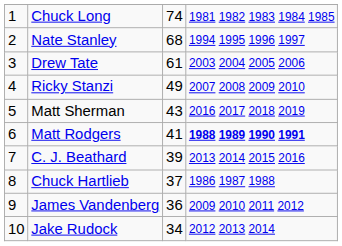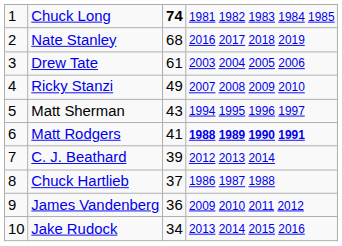 <table class="wikitable">
 <tr>
 </tr>
 <tr>
 <td>1</td>
 <td><a href='#'>Chuck Long</a></td>
-<td>74</td>
+<td><strong>74</strong></td>
 <td style="font-size:80%;"><a href='#'>1981</a> <a href='#'>1982</a> <a href='#'>1983</a> <a href='#'>1984</a> <a href='#'>1985</a></td>
 </tr>
 <tr>
 <td>2</td>
 <td><a href='#'>Nate Stanley</a></td>
 <td>68</td>
-<td style="font-size:80%;"><a href='#'>1994</a> <a href='#'>1995</a> <a href='#'>1996</a> <a href='#'>1997</a></td>
+<td style="font-size:80%;"><a href='#'>2016</a> <a href='#'>2017</a> <a href='#'>2018</a> <a href='#'>2019</a></td>
 </tr>
 <tr>
 <td>3</td>
 <td><a href='#'>Drew Tate</a></td>
 <td>61</td>
 <td style="font-size:80%;"><a href='#'>2003</a> <a href='#'>2004</a> <a href='#'>2005</a> <a href='#'>2006</a></td>
 </tr>
 <tr>
 <td>4</td>
 <td><a href='#'>Ricky Stanzi</a></td>
 <td>49</td>
 <td style="font-size:80%;"><a href='#'>2007</a> <a href='#'>2008</a> <a href='#'>2009</a> <a href='#'>2010</a></td>
 </tr>
 <tr>
 <td>5</td>
 <td>Matt Sherman</td>
 <td>43</td>
-<td style="font-size:80%;"><a href='#'>2016</a> <a href='#'>2017</a> <a href='#'>2018</a> <a href='#'>2019</a></td>
+<td style="font-size:80%;"><a href='#'>1994</a> <a href='#'>1995</a> <a href='#'>1996</a> <a href='#'>1997</a></td>
 </tr>
 <tr>
 <td>6</td>
 <td><a href='#'>Matt Rodgers</a></td>
 <td>41</td>
 <td style="font-size:80%;"><strong><a href='#'>1988</a> <a href='#'>1989</a> <a href='#'>1990</a> <a href='#'>1991</a></strong></td>
 </tr>
 <tr>
 <td>7</td>
 <td><a href='#'>C. J. Beathard</a></td>
 <td>39</td>
-<td style="font-size:80%;"><a href='#'>2013</a> <a href='#'>2014</a> <a href='#'>2015</a> <a href='#'>2016</a></td>
+<td style="font-size:80%;"><a href='#'>2012</a> <a href='#'>2013</a> <a href='#'>2014</a><br></td>
 </tr>
 <tr>
 <td>8</td>
 <td><a href='#'>Chuck Hartlieb</a></td>
 <td>37</td>
 <td style="font-size:80%;"><a href='#'>1986</a> <a href='#'>1987</a> <a href='#'>1988</a></td>
 </tr>
 <tr>
 <td>9</td>
 <td><a href='#'>James Vandenberg</a></td>
 <td>36</td>
 <td style="font-size:80%;"><a href='#'>2009</a> <a href='#'>2010</a> <a href='#'>2011</a> <a href='#'>2012</a></td>
 </tr>
 <tr>
 <td>10</td>
 <td><a href='#'>Jake Rudock</a></td>
 <td>34</td>
-<td style="font-size:80%;"><a href='#'>2012</a> <a href='#'>2013</a> <a href='#'>2014</a><br></td>
+<td style="font-size:80%;"><a href='#'>2013</a> <a href='#'>2014</a> <a href='#'>2015</a> <a href='#'>2016</a></td>
 </tr>
 </table>
